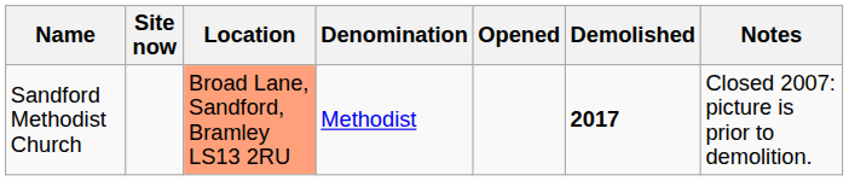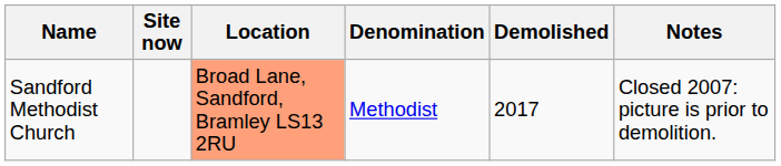 <table class="wikitable sortable">
 <tr>
 <th>Name</th>
 <th class="unsortable">Site now</th>
 <th>Location</th>
 <th>Denomination</th>
-<th>Opened</th>
 <th>Demolished</th>
 <th class="unsortable">Notes</th>
 </tr>
 <tr>
 <td>Sandford Methodist Church</td>
 <td></td>
 <td style="background: lightsalmon;">Broad Lane, Sandford, Bramley LS13 2RU</td>
 <td><a href='#'>Methodist</a></td>
-<td></td>
-<td><strong>2017</strong></td>
+<td>2017</td>
 <td>Closed 2007: picture is prior to demolition.</td>
 </tr>
 </table>
